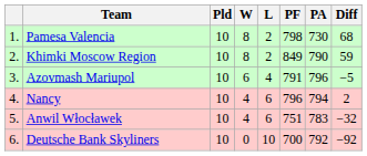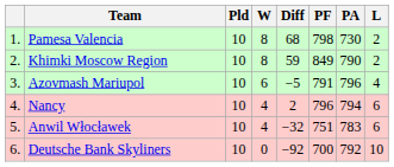 <table class=wikitable style="text-align:center">
 <tr>
 <th width=15></th>
 <th width=220>Team</th>
 <th width=20>Pld</th>
 <th width=20>W</th>
-<th width=20>L</th>
+<th width=30>Diff</th>
 <th width=20>PF</th>
 <th width=20>PA</th>
-<th width=30>Diff</th>
+<th width=20>L</th>
 </tr>
 <tr style="background: #ccffcc;">
 <td>1.</td>
 <td align=left> <a href='#'>Pamesa Valencia</a></td>
 <td>10</td>
 <td>8</td>
-<td>2</td>
+<td>68</td>
 <td>798</td>
 <td>730</td>
-<td>68</td>
+<td>2</td>
 </tr>
 <tr style="background: #ccffcc;">
 <td>2.</td>
 <td align=left> <a href='#'>Khimki Moscow Region</a></td>
 <td>10</td>
 <td>8</td>
-<td>2</td>
+<td>59</td>
 <td>849</td>
 <td>790</td>
-<td>59</td>
+<td>2</td>
 </tr>
 <tr style="background: #ccffcc;">
 <td>3.</td>
 <td align=left> <a href='#'>Azovmash Mariupol</a></td>
 <td>10</td>
 <td>6</td>
-<td>4</td>
+<td>−5</td>
 <td>791</td>
 <td>796</td>
-<td>−5</td>
+<td>4</td>
 </tr>
 <tr style="background: #ffcccc;">
 <td>4.</td>
 <td align=left> <a href='#'>Nancy</a></td>
 <td>10</td>
 <td>4</td>
-<td>6</td>
+<td>2</td>
 <td>796</td>
 <td>794</td>
-<td>2</td>
+<td>6</td>
 </tr>
 <tr style="background: #ffcccc;">
 <td>5.</td>
 <td align=left> <a href='#'>Anwil Włocławek</a></td>
 <td>10</td>
 <td>4</td>
-<td>6</td>
+<td>−32</td>
 <td>751</td>
 <td>783</td>
-<td>−32</td>
+<td>6</td>
 </tr>
 <tr style="background: #ffcccc;">
 <td>6.</td>
 <td align=left> <a href='#'>Deutsche Bank Skyliners</a></td>
 <td>10</td>
 <td>0</td>
-<td>10</td>
+<td>−92</td>
 <td>700</td>
 <td>792</td>
-<td>−92</td>
+<td>10</td>
 </tr>
 </table>
